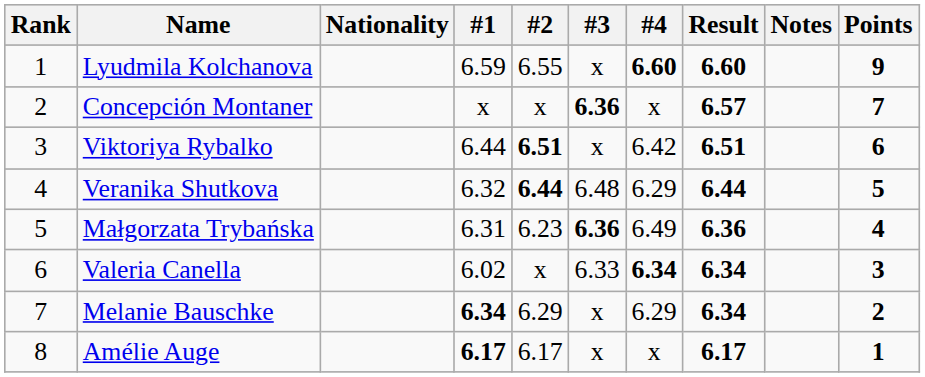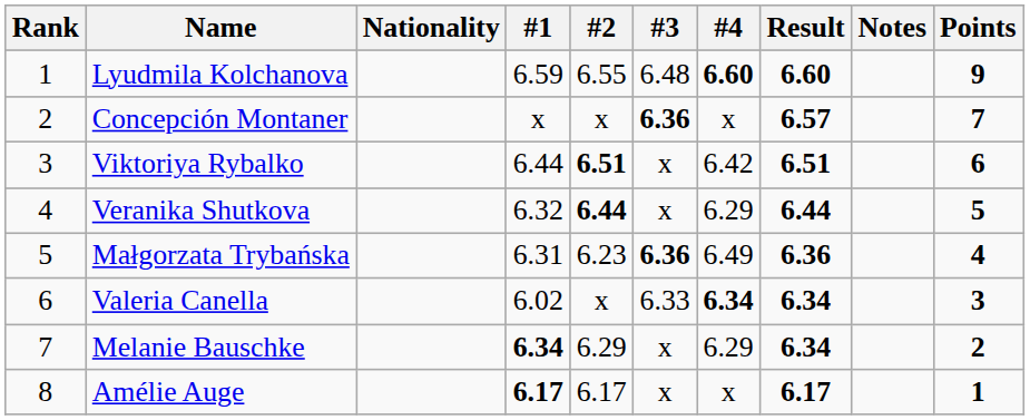 <table class="wikitable sortable" style="text-align:center">
 <tr>
 <th>Rank</th>
 <th>Name</th>
 <th>Nationality</th>
 <th>#1</th>
 <th>#2</th>
 <th>#3</th>
 <th>#4</th>
 <th>Result</th>
 <th>Notes</th>
 <th>Points</th>
 </tr>
 <tr>
 <td>1</td>
 <td align=left><a href='#'>Lyudmila Kolchanova</a></td>
 <td align=left></td>
 <td>6.59</td>
 <td>6.55</td>
-<td>x</td>
+<td>6.48</td>
 <td><strong>6.60</strong></td>
 <td><strong>6.60</strong></td>
 <td></td>
 <td><strong>9</strong></td>
 </tr>
 <tr>
 <td>2</td>
 <td align=left><a href='#'>Concepción Montaner</a></td>
 <td align=left></td>
 <td>x</td>
 <td>x</td>
 <td><strong>6.36</strong></td>
 <td>x</td>
 <td><strong>6.57</strong></td>
 <td></td>
 <td><strong>7</strong></td>
 </tr>
 <tr>
 <td>3</td>
 <td align=left><a href='#'>Viktoriya Rybalko</a></td>
 <td align=left></td>
 <td>6.44</td>
 <td><strong>6.51</strong></td>
 <td>x</td>
 <td>6.42</td>
 <td><strong>6.51</strong></td>
 <td></td>
 <td><strong>6</strong></td>
 </tr>
 <tr>
 <td>4</td>
 <td align=left><a href='#'>Veranika Shutkova</a></td>
 <td align=left></td>
 <td>6.32</td>
 <td><strong>6.44</strong></td>
-<td>6.48</td>
+<td>x</td>
 <td>6.29</td>
 <td><strong>6.44</strong></td>
 <td></td>
 <td><strong>5</strong></td>
 </tr>
 <tr>
 <td>5</td>
 <td align=left><a href='#'>Małgorzata Trybańska</a></td>
 <td align=left></td>
 <td>6.31</td>
 <td>6.23</td>
 <td><strong>6.36</strong></td>
 <td>6.49</td>
 <td><strong>6.36</strong></td>
 <td></td>
 <td><strong>4</strong></td>
 </tr>
 <tr>
 <td>6</td>
 <td align=left><a href='#'>Valeria Canella</a></td>
 <td align=left></td>
 <td>6.02</td>
 <td>x</td>
 <td>6.33</td>
 <td><strong>6.34</strong></td>
 <td><strong>6.34</strong></td>
 <td></td>
 <td><strong>3</strong></td>
 </tr>
 <tr>
 <td>7</td>
 <td align=left><a href='#'>Melanie Bauschke</a></td>
 <td align=left></td>
 <td><strong>6.34</strong></td>
 <td>6.29</td>
 <td>x</td>
 <td>6.29</td>
 <td><strong>6.34</strong></td>
 <td></td>
 <td><strong>2</strong></td>
 </tr>
 <tr>
 <td>8</td>
 <td align=left><a href='#'>Amélie Auge</a></td>
 <td align=left></td>
 <td><strong>6.17</strong></td>
 <td>6.17</td>
 <td>x</td>
 <td>x</td>
 <td><strong>6.17</strong></td>
 <td></td>
 <td><strong>1</strong></td>
 </tr>
 </table>
